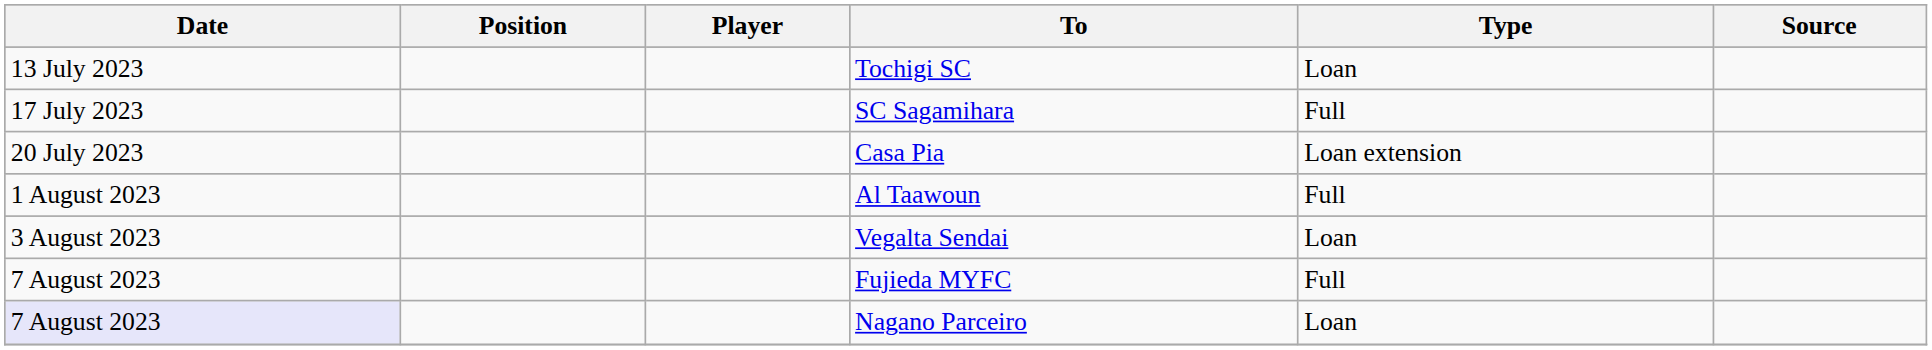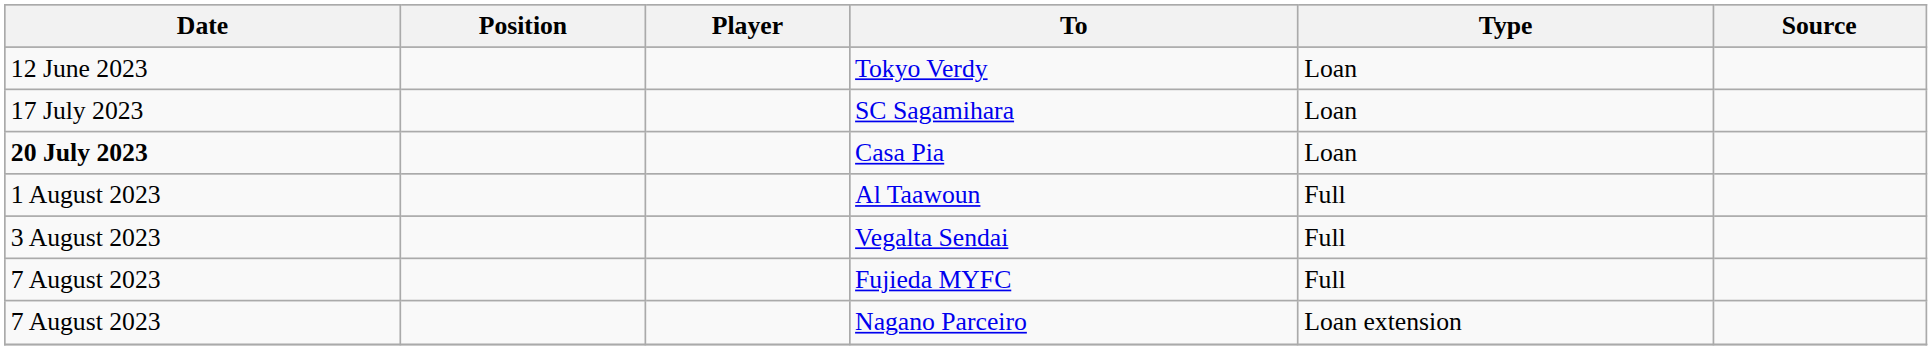 <table class="wikitable sortable" style="width:90%; text-align:center; font-size:95%; text-align:left;">
 <tr>
 <th>Date</th>
 <th>Position</th>
 <th>Player</th>
 <th>To</th>
 <th>Type</th>
 <th>Source</th>
 </tr>
 <tr>
-<td>13 July 2023</td>
+<td>12 June 2023</td>
 <td></td>
 <td></td>
-<td> <a href='#'>Tochigi SC</a></td>
+<td> <a href='#'>Tokyo Verdy</a></td>
 <td>Loan</td>
 <td></td>
 </tr>
 <tr>
 <td>17 July 2023</td>
 <td></td>
 <td></td>
 <td> <a href='#'>SC Sagamihara</a></td>
-<td>Full</td>
+<td>Loan</td>
 <td></td>
 </tr>
 <tr>
-<td>20 July 2023</td>
+<td><strong>20 July 2023</strong></td>
 <td></td>
 <td></td>
 <td> <a href='#'>Casa Pia</a></td>
-<td>Loan extension</td>
+<td>Loan</td>
 <td></td>
 </tr>
 <tr>
 <td>1 August 2023</td>
 <td></td>
 <td></td>
 <td> <a href='#'>Al Taawoun</a></td>
 <td>Full</td>
 <td></td>
 </tr>
 <tr>
 <td>3 August 2023</td>
 <td></td>
 <td></td>
 <td> <a href='#'>Vegalta Sendai</a></td>
-<td>Loan</td>
+<td>Full</td>
 <td></td>
 </tr>
 <tr>
 <td>7 August 2023</td>
 <td></td>
 <td></td>
 <td> <a href='#'>Fujieda MYFC</a></td>
 <td>Full</td>
 <td></td>
 </tr>
 <tr>
-<td style="background: lavender;">7 August 2023</td>
+<td>7 August 2023</td>
 <td></td>
 <td></td>
 <td> <a href='#'>Nagano Parceiro</a></td>
-<td>Loan</td>
+<td>Loan extension</td>
 <td></td>
 </tr>
 <tr>
 </tr>
 </table>
